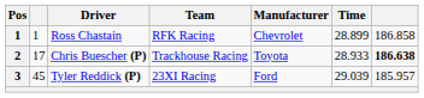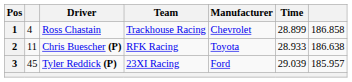 <table class="wikitable" style="font-size:95%">
 <tr>
 <th>Pos</th>
 <th></th>
 <th>Driver</th>
 <th>Team</th>
 <th>Manufacturer</th>
 <th>Time</th>
 <th></th>
 </tr>
 <tr>
 <th>1</th>
-<td>1</td>
+<td>4</td>
 <td><a href='#'>Ross Chastain</a></td>
-<td><a href='#'>RFK Racing</a></td>
+<td><a href='#'>Trackhouse Racing</a></td>
 <td><a href='#'>Chevrolet</a></td>
 <td>28.899</td>
 <td>186.858</td>
 </tr>
 <tr>
 <th>2</th>
-<td>17</td>
+<td>11</td>
 <td><a href='#'>Chris Buescher</a> <strong>(P)</strong></td>
-<td><a href='#'>Trackhouse Racing</a></td>
+<td><a href='#'>RFK Racing</a></td>
 <td><a href='#'>Toyota</a></td>
 <td>28.933</td>
-<td><strong>186.638</strong></td>
+<td>186.638</td>
 </tr>
 <tr>
 <th>3</th>
 <td>45</td>
 <td><a href='#'>Tyler Reddick</a> <strong>(P)</strong></td>
 <td><a href='#'>23XI Racing</a></td>
 <td><a href='#'>Ford</a></td>
 <td>29.039</td>
 <td>185.957</td>
 </tr>
 <tr>
 <th colspan="7"></th>
 </tr>
 </table>
